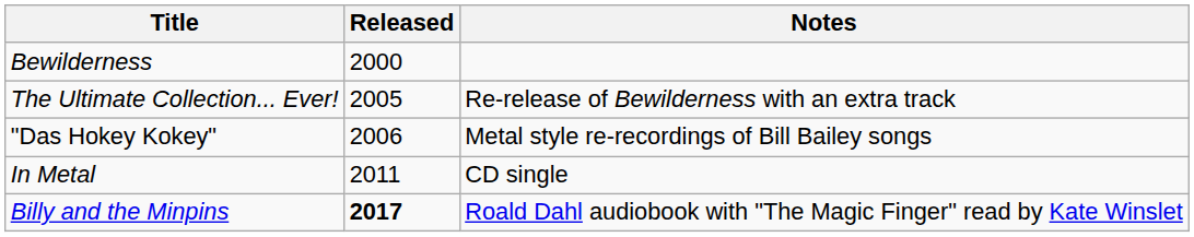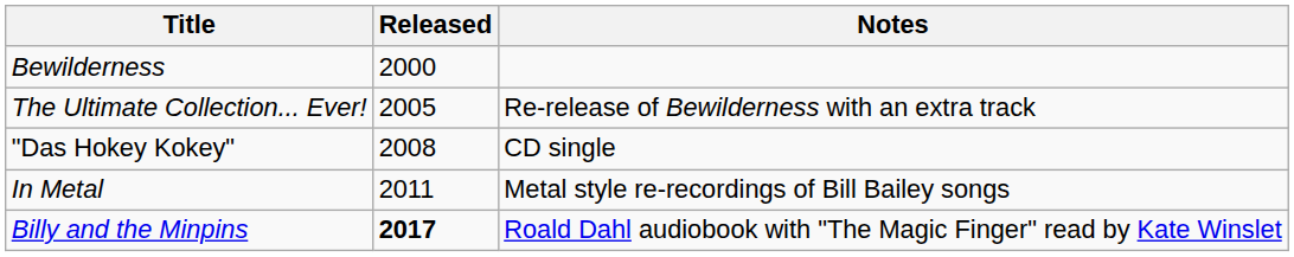 <table class="wikitable">
 <tr>
 <th>Title</th>
 <th>Released</th>
 <th>Notes</th>
 </tr>
 <tr>
 <td><em>Bewilderness</em></td>
 <td>2000</td>
 <td></td>
 </tr>
 <tr>
 <td><em>The Ultimate Collection... Ever!</em></td>
 <td>2005</td>
 <td>Re-release of <em>Bewilderness</em> with an extra track</td>
 </tr>
 <tr>
 <td>"Das Hokey Kokey"</td>
-<td>2006</td>
-<td>Metal style re-recordings of Bill Bailey songs</td>
+<td>2008</td>
+<td>CD single</td>
 </tr>
 <tr>
 <td><em>In Metal</em></td>
 <td>2011</td>
-<td>CD single</td>
+<td>Metal style re-recordings of Bill Bailey songs</td>
 </tr>
 <tr>
 <td><em><a href='#'>Billy and the Minpins</a></em></td>
 <td><strong>2017</strong></td>
 <td><a href='#'>Roald Dahl</a> audiobook with "The Magic Finger" read by <a href='#'>Kate Winslet</a></td>
 </tr>
 </table>
